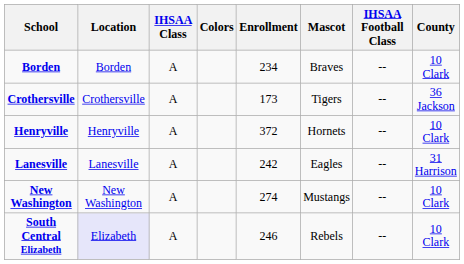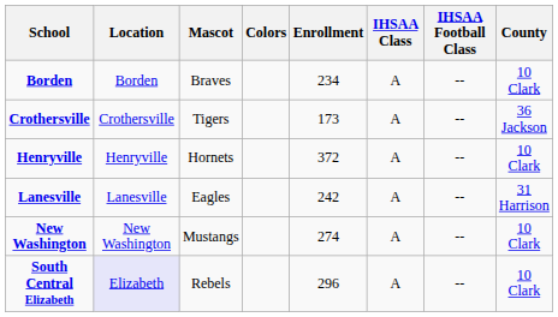 <table class="wikitable" style="text-align:center;">
 <tr>
 <th>School</th>
 <th>Location</th>
-<th><a href='#'>IHSAA</a> Class</th>
+<th>Mascot</th>
 <th>Colors</th>
 <th>Enrollment</th>
-<th>Mascot</th>
+<th><a href='#'>IHSAA</a> Class</th>
 <th><a href='#'>IHSAA</a> Football Class</th>
 <th>County</th>
 </tr>
 <tr>
 <td><strong><a href='#'>Borden</a></strong></td>
 <td><a href='#'>Borden</a></td>
-<td>A</td>
+<td>Braves</td>
 <td>  </td>
 <td>234</td>
-<td>Braves</td>
+<td>A</td>
 <td>--</td>
 <td><a href='#'>10 <br> Clark</a></td>
 </tr>
 <tr>
 <td><strong><a href='#'>Crothersville</a></strong></td>
 <td><a href='#'>Crothersville</a></td>
-<td>A</td>
+<td>Tigers</td>
 <td> </td>
 <td>173</td>
-<td>Tigers</td>
+<td>A</td>
 <td>--</td>
 <td><a href='#'>36 <br> Jackson</a></td>
 </tr>
 <tr>
 <td><strong><a href='#'>Henryville</a></strong></td>
 <td><a href='#'>Henryville</a></td>
-<td>A</td>
+<td>Hornets</td>
 <td>  </td>
 <td>372</td>
-<td>Hornets</td>
+<td>A</td>
 <td>--</td>
 <td><a href='#'>10 <br> Clark</a></td>
 </tr>
 <tr>
 <td><strong><a href='#'>Lanesville</a></strong></td>
 <td><a href='#'>Lanesville</a></td>
-<td>A</td>
+<td>Eagles</td>
 <td> </td>
 <td>242</td>
-<td>Eagles</td>
+<td>A</td>
 <td>--</td>
 <td><a href='#'>31 <br> Harrison</a></td>
 </tr>
 <tr>
 <td><strong><a href='#'>New <br> Washington</a></strong></td>
 <td><a href='#'>New Washington</a></td>
-<td>A</td>
+<td>Mustangs</td>
 <td>  </td>
 <td>274</td>
-<td>Mustangs</td>
+<td>A</td>
 <td>--</td>
 <td><a href='#'>10 <br> Clark</a></td>
 </tr>
 <tr>
 <td><strong><a href='#'>South Central <br> <small>Elizabeth</small></a></strong></td>
 <td style="background: lavender;"><a href='#'>Elizabeth</a></td>
+<td>Rebels</td>
+<td> </td>
+<td>296</td>
 <td>A</td>
-<td> </td>
-<td>246</td>
-<td>Rebels</td>
 <td>--</td>
 <td><a href='#'>10 <br> Clark</a></td>
 </tr>
 </table>
